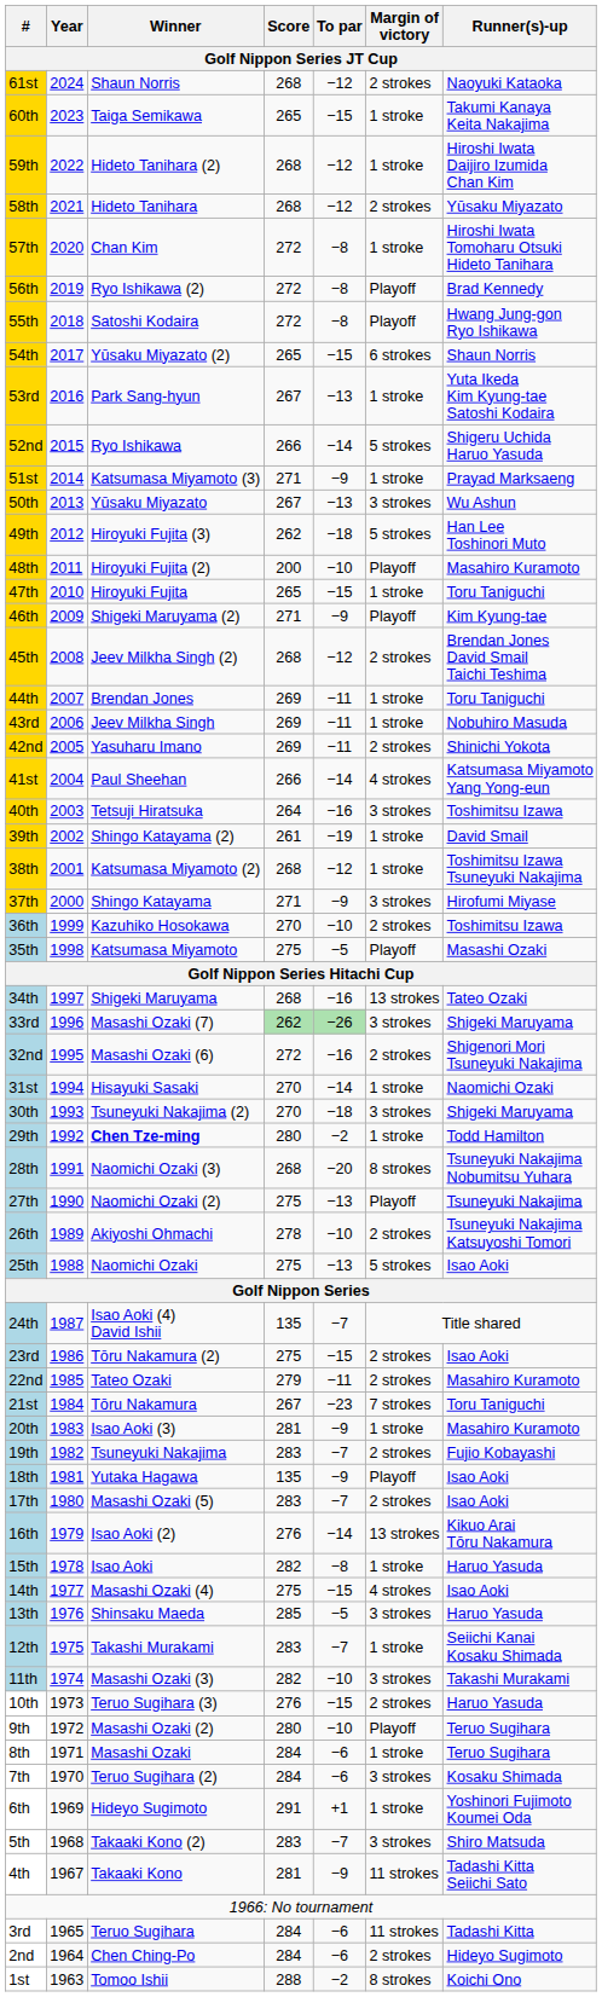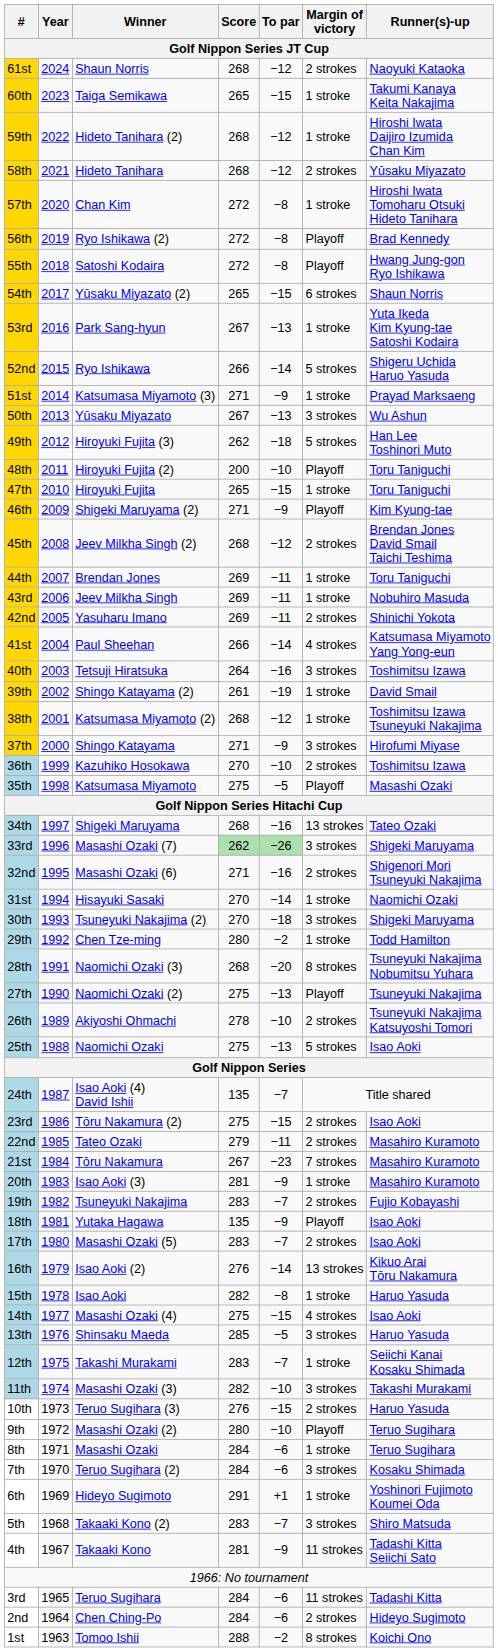 <table class=wikitable style="font-size:95%">
 <tr>
 <th>#</th>
 <th>Year</th>
 <th>Winner</th>
 <th>Score</th>
 <th>To par</th>
 <th>Margin of<br>victory</th>
 <th>Runner(s)-up</th>
 </tr>
 <tr>
 <th colspan=7>Golf Nippon Series JT Cup</th>
 </tr>
 <tr>
 <td style="background:gold">61st</td>
 <td><a href='#'>2024</a></td>
 <td> <a href='#'>Shaun Norris</a></td>
 <td align=center>268</td>
 <td align=center>−12</td>
 <td>2 strokes</td>
 <td> <a href='#'>Naoyuki Kataoka</a></td>
 </tr>
 <tr>
 <td style="background:gold">60th</td>
 <td><a href='#'>2023</a></td>
 <td> <a href='#'>Taiga Semikawa</a></td>
 <td align=center>265</td>
 <td align=center>−15</td>
 <td>1 stroke</td>
 <td> <a href='#'>Takumi Kanaya</a><br> <a href='#'>Keita Nakajima</a></td>
 </tr>
 <tr>
 <td style="background:gold">59th</td>
 <td><a href='#'>2022</a></td>
 <td> <a href='#'>Hideto Tanihara</a> (2)</td>
 <td align=center>268</td>
 <td align=center>−12</td>
 <td>1 stroke</td>
 <td> <a href='#'>Hiroshi Iwata</a><br> <a href='#'>Daijiro Izumida</a><br> <a href='#'>Chan Kim</a></td>
 </tr>
 <tr>
 <td style="background:gold">58th</td>
 <td><a href='#'>2021</a></td>
 <td> <a href='#'>Hideto Tanihara</a></td>
 <td align=center>268</td>
 <td align=center>−12</td>
 <td>2 strokes</td>
 <td> <a href='#'>Yūsaku Miyazato</a></td>
 </tr>
 <tr>
 <td style="background:gold">57th</td>
 <td><a href='#'>2020</a></td>
 <td> <a href='#'>Chan Kim</a></td>
 <td align=center>272</td>
 <td align=center>−8</td>
 <td>1 stroke</td>
 <td> <a href='#'>Hiroshi Iwata</a><br> <a href='#'>Tomoharu Otsuki</a><br> <a href='#'>Hideto Tanihara</a></td>
 </tr>
 <tr>
 <td style="background:gold">56th</td>
 <td><a href='#'>2019</a></td>
 <td> <a href='#'>Ryo Ishikawa</a> (2)</td>
 <td align=center>272</td>
 <td align=center>−8</td>
 <td>Playoff</td>
 <td> <a href='#'>Brad Kennedy</a></td>
 </tr>
 <tr>
 <td style="background:gold">55th</td>
 <td><a href='#'>2018</a></td>
 <td> <a href='#'>Satoshi Kodaira</a></td>
 <td align=center>272</td>
 <td align=center>−8</td>
 <td>Playoff</td>
 <td> <a href='#'>Hwang Jung-gon</a><br> <a href='#'>Ryo Ishikawa</a></td>
 </tr>
 <tr>
 <td style="background:gold">54th</td>
 <td><a href='#'>2017</a></td>
 <td> <a href='#'>Yūsaku Miyazato</a> (2)</td>
 <td align=center>265</td>
 <td align=center>−15</td>
 <td>6 strokes</td>
 <td> <a href='#'>Shaun Norris</a></td>
 </tr>
 <tr>
 <td style="background:gold">53rd</td>
 <td><a href='#'>2016</a></td>
 <td> <a href='#'>Park Sang-hyun</a></td>
 <td align=center>267</td>
 <td align=center>−13</td>
 <td>1 stroke</td>
 <td> <a href='#'>Yuta Ikeda</a><br> <a href='#'>Kim Kyung-tae</a><br> <a href='#'>Satoshi Kodaira</a></td>
 </tr>
 <tr>
 <td style="background:gold">52nd</td>
 <td><a href='#'>2015</a></td>
 <td> <a href='#'>Ryo Ishikawa</a></td>
 <td align=center>266</td>
 <td align=center>−14</td>
 <td>5 strokes</td>
 <td> <a href='#'>Shigeru Uchida</a><br> <a href='#'>Haruo Yasuda</a></td>
 </tr>
 <tr>
 <td style="background:gold">51st</td>
 <td><a href='#'>2014</a></td>
 <td> <a href='#'>Katsumasa Miyamoto</a> (3)</td>
 <td align=center>271</td>
 <td align=center>−9</td>
 <td>1 stroke</td>
 <td> <a href='#'>Prayad Marksaeng</a></td>
 </tr>
 <tr>
 <td style="background:gold">50th</td>
 <td><a href='#'>2013</a></td>
 <td> <a href='#'>Yūsaku Miyazato</a></td>
 <td align=center>267</td>
 <td align=center>−13</td>
 <td>3 strokes</td>
 <td> <a href='#'>Wu Ashun</a></td>
 </tr>
 <tr>
 <td style="background:gold">49th</td>
 <td><a href='#'>2012</a></td>
 <td> <a href='#'>Hiroyuki Fujita</a> (3)</td>
 <td align=center>262</td>
 <td align=center>−18</td>
 <td>5 strokes</td>
 <td> <a href='#'>Han Lee</a><br> <a href='#'>Toshinori Muto</a></td>
 </tr>
 <tr>
 <td style="background:gold">48th</td>
 <td><a href='#'>2011</a></td>
 <td> <a href='#'>Hiroyuki Fujita</a> (2)</td>
 <td align=center>200</td>
 <td align=center>−10</td>
 <td>Playoff</td>
-<td> <a href='#'>Masahiro Kuramoto</a></td>
+<td> <a href='#'>Toru Taniguchi</a></td>
 </tr>
 <tr>
 <td style="background:gold">47th</td>
 <td><a href='#'>2010</a></td>
 <td> <a href='#'>Hiroyuki Fujita</a></td>
 <td align=center>265</td>
 <td align=center>−15</td>
 <td>1 stroke</td>
 <td> <a href='#'>Toru Taniguchi</a></td>
 </tr>
 <tr>
 <td style="background:gold">46th</td>
 <td><a href='#'>2009</a></td>
 <td> <a href='#'>Shigeki Maruyama</a> (2)</td>
 <td align=center>271</td>
 <td align=center>−9</td>
 <td>Playoff</td>
 <td> <a href='#'>Kim Kyung-tae</a></td>
 </tr>
 <tr>
 <td style="background:gold">45th</td>
 <td><a href='#'>2008</a></td>
 <td> <a href='#'>Jeev Milkha Singh</a> (2)</td>
 <td align=center>268</td>
 <td align=center>−12</td>
 <td>2 strokes</td>
 <td> <a href='#'>Brendan Jones</a><br> <a href='#'>David Smail</a><br> <a href='#'>Taichi Teshima</a></td>
 </tr>
 <tr>
 <td style="background:gold">44th</td>
 <td><a href='#'>2007</a></td>
 <td> <a href='#'>Brendan Jones</a></td>
 <td align=center>269</td>
 <td align=center>−11</td>
 <td>1 stroke</td>
 <td> <a href='#'>Toru Taniguchi</a></td>
 </tr>
 <tr>
 <td style="background:gold">43rd</td>
 <td><a href='#'>2006</a></td>
 <td> <a href='#'>Jeev Milkha Singh</a></td>
 <td align=center>269</td>
 <td align=center>−11</td>
 <td>1 stroke</td>
 <td> <a href='#'>Nobuhiro Masuda</a></td>
 </tr>
 <tr>
 <td style="background:gold">42nd</td>
 <td><a href='#'>2005</a></td>
 <td> <a href='#'>Yasuharu Imano</a></td>
 <td align=center>269</td>
 <td align=center>−11</td>
 <td>2 strokes</td>
 <td> <a href='#'>Shinichi Yokota</a></td>
 </tr>
 <tr>
 <td style="background:gold">41st</td>
 <td><a href='#'>2004</a></td>
 <td> <a href='#'>Paul Sheehan</a></td>
 <td align=center>266</td>
 <td align=center>−14</td>
 <td>4 strokes</td>
 <td> <a href='#'>Katsumasa Miyamoto</a><br> <a href='#'>Yang Yong-eun</a></td>
 </tr>
 <tr>
 <td style="background:gold">40th</td>
 <td><a href='#'>2003</a></td>
 <td> <a href='#'>Tetsuji Hiratsuka</a></td>
 <td align=center>264</td>
 <td align=center>−16</td>
 <td>3 strokes</td>
 <td> <a href='#'>Toshimitsu Izawa</a></td>
 </tr>
 <tr>
 <td style="background:gold">39th</td>
 <td><a href='#'>2002</a></td>
 <td> <a href='#'>Shingo Katayama</a> (2)</td>
 <td align=center>261</td>
 <td align=center>−19</td>
 <td>1 stroke</td>
 <td> <a href='#'>David Smail</a></td>
 </tr>
 <tr>
 <td style="background:gold">38th</td>
 <td><a href='#'>2001</a></td>
 <td> <a href='#'>Katsumasa Miyamoto</a> (2)</td>
 <td align=center>268</td>
 <td align=center>−12</td>
 <td>1 stroke</td>
 <td> <a href='#'>Toshimitsu Izawa</a><br> <a href='#'>Tsuneyuki Nakajima</a></td>
 </tr>
 <tr>
 <td style="background:gold">37th</td>
 <td><a href='#'>2000</a></td>
 <td> <a href='#'>Shingo Katayama</a></td>
 <td align=center>271</td>
 <td align=center>−9</td>
 <td>3 strokes</td>
 <td> <a href='#'>Hirofumi Miyase</a></td>
 </tr>
 <tr>
 <td style="background:lightblue">36th</td>
 <td><a href='#'>1999</a></td>
 <td> <a href='#'>Kazuhiko Hosokawa</a></td>
 <td align=center>270</td>
 <td align=center>−10</td>
 <td>2 strokes</td>
 <td> <a href='#'>Toshimitsu Izawa</a></td>
 </tr>
 <tr>
 <td style="background:lightblue">35th</td>
 <td><a href='#'>1998</a></td>
 <td> <a href='#'>Katsumasa Miyamoto</a></td>
 <td align=center>275</td>
 <td align=center>−5</td>
 <td>Playoff</td>
 <td> <a href='#'>Masashi Ozaki</a></td>
 </tr>
 <tr>
 <th colspan=7>Golf Nippon Series Hitachi Cup</th>
 </tr>
 <tr>
 <td style="background:lightblue">34th</td>
 <td><a href='#'>1997</a></td>
 <td> <a href='#'>Shigeki Maruyama</a></td>
 <td align=center>268</td>
 <td align=center>−16</td>
 <td>13 strokes</td>
 <td> <a href='#'>Tateo Ozaki</a></td>
 </tr>
 <tr>
 <td style="background:lightblue">33rd</td>
 <td><a href='#'>1996</a></td>
 <td> <a href='#'>Masashi Ozaki</a> (7)</td>
 <td align=center style="background: #ACE1AF">262</td>
 <td align=center style="background: #ACE1AF">−26</td>
 <td>3 strokes</td>
 <td> <a href='#'>Shigeki Maruyama</a></td>
 </tr>
 <tr>
 <td style="background:lightblue">32nd</td>
 <td><a href='#'>1995</a></td>
 <td> <a href='#'>Masashi Ozaki</a> (6)</td>
-<td align=center>272</td>
+<td align=center>271</td>
 <td align=center>−16</td>
 <td>2 strokes</td>
 <td> <a href='#'>Shigenori Mori</a><br> <a href='#'>Tsuneyuki Nakajima</a></td>
 </tr>
 <tr>
 <td style="background:lightblue">31st</td>
 <td><a href='#'>1994</a></td>
 <td> <a href='#'>Hisayuki Sasaki</a></td>
 <td align=center>270</td>
 <td align=center>−14</td>
 <td>1 stroke</td>
 <td> <a href='#'>Naomichi Ozaki</a></td>
 </tr>
 <tr>
 <td style="background:lightblue">30th</td>
 <td><a href='#'>1993</a></td>
 <td> <a href='#'>Tsuneyuki Nakajima</a> (2)</td>
 <td align=center>270</td>
 <td align=center>−18</td>
 <td>3 strokes</td>
 <td> <a href='#'>Shigeki Maruyama</a></td>
 </tr>
 <tr>
 <td style="background:lightblue">29th</td>
 <td><a href='#'>1992</a></td>
-<td><strong> <a href='#'>Chen Tze-ming</a></strong></td>
+<td> <a href='#'>Chen Tze-ming</a></td>
 <td align=center>280</td>
 <td align=center>−2</td>
 <td>1 stroke</td>
 <td> <a href='#'>Todd Hamilton</a></td>
 </tr>
 <tr>
 <td style="background:lightblue">28th</td>
 <td><a href='#'>1991</a></td>
 <td> <a href='#'>Naomichi Ozaki</a> (3)</td>
 <td align=center>268</td>
 <td align=center>−20</td>
 <td>8 strokes</td>
 <td> <a href='#'>Tsuneyuki Nakajima</a><br> <a href='#'>Nobumitsu Yuhara</a></td>
 </tr>
 <tr>
 <td style="background:lightblue">27th</td>
 <td><a href='#'>1990</a></td>
 <td> <a href='#'>Naomichi Ozaki</a> (2)</td>
 <td align=center>275</td>
 <td align=center>−13</td>
 <td>Playoff</td>
 <td> <a href='#'>Tsuneyuki Nakajima</a></td>
 </tr>
 <tr>
 <td style="background:lightblue">26th</td>
 <td><a href='#'>1989</a></td>
 <td> <a href='#'>Akiyoshi Ohmachi</a></td>
 <td align=center>278</td>
 <td align=center>−10</td>
 <td>2 strokes</td>
 <td> <a href='#'>Tsuneyuki Nakajima</a><br> <a href='#'>Katsuyoshi Tomori</a></td>
 </tr>
 <tr>
 <td style="background:lightblue">25th</td>
 <td><a href='#'>1988</a></td>
 <td> <a href='#'>Naomichi Ozaki</a></td>
 <td align=center>275</td>
 <td align=center>−13</td>
 <td>5 strokes</td>
 <td> <a href='#'>Isao Aoki</a></td>
 </tr>
 <tr>
 <th colspan=7>Golf Nippon Series</th>
 </tr>
 <tr>
 <td style="background:lightblue">24th</td>
 <td><a href='#'>1987</a></td>
 <td> <a href='#'>Isao Aoki</a> (4)<br> <a href='#'>David Ishii</a></td>
 <td align=center>135</td>
 <td align=center>−7</td>
 <td colspan=2  align=center>Title shared</td>
 </tr>
 <tr>
 <td style="background:lightblue">23rd</td>
 <td><a href='#'>1986</a></td>
 <td> <a href='#'>Tōru Nakamura</a> (2)</td>
 <td align=center>275</td>
 <td align=center>−15</td>
 <td>2 strokes</td>
 <td> <a href='#'>Isao Aoki</a></td>
 </tr>
 <tr>
 <td style="background:lightblue">22nd</td>
 <td><a href='#'>1985</a></td>
 <td> <a href='#'>Tateo Ozaki</a></td>
 <td align=center>279</td>
 <td align=center>−11</td>
 <td>2 strokes</td>
 <td> <a href='#'>Masahiro Kuramoto</a></td>
 </tr>
 <tr>
 <td style="background:lightblue">21st</td>
 <td><a href='#'>1984</a></td>
 <td> <a href='#'>Tōru Nakamura</a></td>
 <td align=center>267</td>
 <td align=center>−23</td>
 <td>7 strokes</td>
-<td> <a href='#'>Toru Taniguchi</a></td>
+<td> <a href='#'>Masahiro Kuramoto</a></td>
 </tr>
 <tr>
 <td style="background:lightblue">20th</td>
 <td><a href='#'>1983</a></td>
 <td> <a href='#'>Isao Aoki</a> (3)</td>
 <td align=center>281</td>
 <td align=center>−9</td>
 <td>1 stroke</td>
 <td> <a href='#'>Masahiro Kuramoto</a></td>
 </tr>
 <tr>
 <td style="background:lightblue">19th</td>
 <td><a href='#'>1982</a></td>
 <td> <a href='#'>Tsuneyuki Nakajima</a></td>
 <td align=center>283</td>
 <td align=center>−7</td>
 <td>2 strokes</td>
 <td> <a href='#'>Fujio Kobayashi</a></td>
 </tr>
 <tr>
 <td style="background:lightblue">18th</td>
 <td><a href='#'>1981</a></td>
 <td> <a href='#'>Yutaka Hagawa</a></td>
 <td align=center>135</td>
 <td align=center>−9</td>
 <td>Playoff</td>
 <td> <a href='#'>Isao Aoki</a></td>
 </tr>
 <tr>
 <td style="background:lightblue">17th</td>
 <td><a href='#'>1980</a></td>
 <td> <a href='#'>Masashi Ozaki</a> (5)</td>
 <td align=center>283</td>
 <td align=center>−7</td>
 <td>2 strokes</td>
 <td> <a href='#'>Isao Aoki</a></td>
 </tr>
 <tr>
 <td style="background:lightblue">16th</td>
 <td><a href='#'>1979</a></td>
 <td> <a href='#'>Isao Aoki</a> (2)</td>
 <td align=center>276</td>
 <td align=center>−14</td>
 <td>13 strokes</td>
 <td> <a href='#'>Kikuo Arai</a><br> <a href='#'>Tōru Nakamura</a></td>
 </tr>
 <tr>
 <td style="background:lightblue">15th</td>
 <td><a href='#'>1978</a></td>
 <td> <a href='#'>Isao Aoki</a></td>
 <td align=center>282</td>
 <td align=center>−8</td>
 <td>1 stroke</td>
 <td> <a href='#'>Haruo Yasuda</a></td>
 </tr>
 <tr>
 <td style="background:lightblue">14th</td>
 <td><a href='#'>1977</a></td>
 <td> <a href='#'>Masashi Ozaki</a> (4)</td>
 <td align=center>275</td>
 <td align=center>−15</td>
 <td>4 strokes</td>
 <td> <a href='#'>Isao Aoki</a></td>
 </tr>
 <tr>
 <td style="background:lightblue">13th</td>
 <td><a href='#'>1976</a></td>
 <td> <a href='#'>Shinsaku Maeda</a></td>
 <td align=center>285</td>
 <td align=center>−5</td>
 <td>3 strokes</td>
 <td> <a href='#'>Haruo Yasuda</a></td>
 </tr>
 <tr>
 <td style="background:lightblue">12th</td>
 <td><a href='#'>1975</a></td>
 <td> <a href='#'>Takashi Murakami</a></td>
 <td align=center>283</td>
 <td align=center>−7</td>
 <td>1 stroke</td>
 <td> <a href='#'>Seiichi Kanai</a><br> <a href='#'>Kosaku Shimada</a></td>
 </tr>
 <tr>
 <td style="background:lightblue">11th</td>
 <td><a href='#'>1974</a></td>
 <td> <a href='#'>Masashi Ozaki</a> (3)</td>
 <td align=center>282</td>
 <td align=center>−10</td>
 <td>3 strokes</td>
 <td> <a href='#'>Takashi Murakami</a></td>
 </tr>
 <tr>
 <td style="background:white">10th</td>
 <td>1973</td>
 <td> <a href='#'>Teruo Sugihara</a> (3)</td>
 <td align=center>276</td>
 <td align=center>−15</td>
 <td>2 strokes</td>
 <td> <a href='#'>Haruo Yasuda</a></td>
 </tr>
 <tr>
 <td style="background:white">9th</td>
 <td>1972</td>
 <td> <a href='#'>Masashi Ozaki</a> (2)</td>
 <td align=center>280</td>
 <td align=center>−10</td>
 <td>Playoff</td>
 <td> <a href='#'>Teruo Sugihara</a></td>
 </tr>
 <tr>
 <td style="background:white">8th</td>
 <td>1971</td>
 <td> <a href='#'>Masashi Ozaki</a></td>
 <td align=center>284</td>
 <td align=center>−6</td>
 <td>1 stroke</td>
 <td> <a href='#'>Teruo Sugihara</a></td>
 </tr>
 <tr>
 <td style="background:white">7th</td>
 <td>1970</td>
 <td> <a href='#'>Teruo Sugihara</a> (2)</td>
 <td align=center>284</td>
 <td align=center>−6</td>
 <td>3 strokes</td>
 <td> <a href='#'>Kosaku Shimada</a></td>
 </tr>
 <tr>
 <td style="background:white">6th</td>
 <td>1969</td>
 <td> <a href='#'>Hideyo Sugimoto</a></td>
 <td align=center>291</td>
 <td align=center>+1</td>
 <td>1 stroke</td>
 <td> <a href='#'>Yoshinori Fujimoto</a><br> <a href='#'>Koumei Oda</a></td>
 </tr>
 <tr>
 <td style="background:white">5th</td>
 <td>1968</td>
 <td> <a href='#'>Takaaki Kono</a> (2)</td>
 <td align=center>283</td>
 <td align=center>−7</td>
 <td>3 strokes</td>
 <td> <a href='#'>Shiro Matsuda</a></td>
 </tr>
 <tr>
 <td style="background:white">4th</td>
 <td>1967</td>
 <td> <a href='#'>Takaaki Kono</a></td>
 <td align=center>281</td>
 <td align=center>−9</td>
 <td>11 strokes</td>
 <td> <a href='#'>Tadashi Kitta</a><br> <a href='#'>Seiichi Sato</a></td>
 </tr>
 <tr>
 <td colspan=7 align=center><em>1966: No tournament</em></td>
 </tr>
 <tr>
 <td style="background:white">3rd</td>
 <td>1965</td>
 <td> <a href='#'>Teruo Sugihara</a></td>
 <td align=center>284</td>
 <td align=center>−6</td>
 <td>11 strokes</td>
 <td> <a href='#'>Tadashi Kitta</a></td>
 </tr>
 <tr>
 <td style="background:white">2nd</td>
 <td>1964</td>
 <td> <a href='#'>Chen Ching-Po</a></td>
 <td align=center>284</td>
 <td align=center>−6</td>
 <td>2 strokes</td>
 <td> <a href='#'>Hideyo Sugimoto</a></td>
 </tr>
 <tr>
 <td style="background:white">1st</td>
 <td>1963</td>
 <td> <a href='#'>Tomoo Ishii</a></td>
 <td align=center>288</td>
 <td align=center>−2</td>
 <td>8 strokes</td>
 <td> <a href='#'>Koichi Ono</a></td>
 </tr>
 </table>
